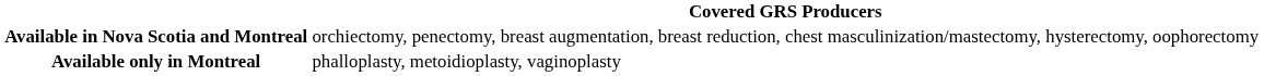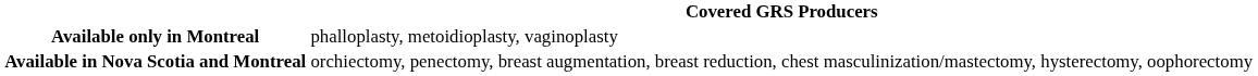 <table>
 <tr>
 <th></th>
 <th>Covered GRS Producers</th>
 </tr>
 <tr>
+<th>Available only in Montreal</th>
+<td>phalloplasty, metoidioplasty, vaginoplasty</td>
+</tr>
+<tr>
 <th>Available in Nova Scotia and Montreal</th>
 <td>orchiectomy, penectomy, breast augmentation, breast reduction, chest masculinization/mastectomy, hysterectomy, oophorectomy</td>
 </tr>
-<tr>
-<th>Available only in Montreal</th>
-<td>phalloplasty, metoidioplasty, vaginoplasty</td>
-</tr>
 </table>
